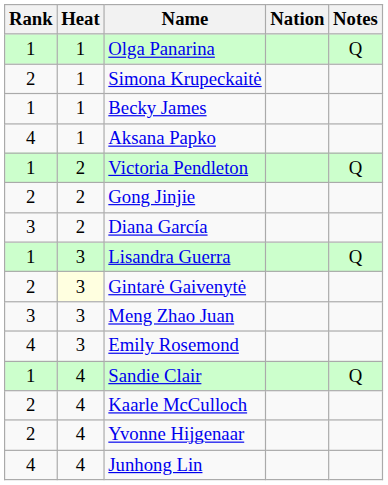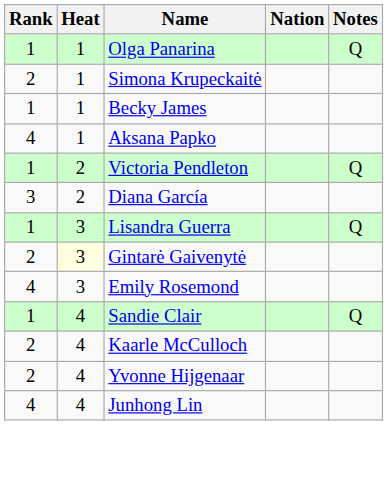 <table class="wikitable sortable" style="text-align:center">
 <tr>
 <th>Rank</th>
 <th>Heat</th>
 <th>Name</th>
 <th>Nation</th>
 <th>Notes</th>
 </tr>
 <tr bgcolor=ccffcc>
 <td>1</td>
 <td>1</td>
 <td align=left><a href='#'>Olga Panarina</a></td>
 <td align=left></td>
 <td>Q</td>
 </tr>
 <tr>
 <td>2</td>
 <td>1</td>
 <td align=left><a href='#'>Simona Krupeckaitė</a></td>
 <td align=left></td>
 <td></td>
 </tr>
 <tr>
 <td>1</td>
 <td>1</td>
 <td align=left><a href='#'>Becky James</a></td>
 <td align=left></td>
 <td></td>
 </tr>
 <tr>
 <td>4</td>
 <td>1</td>
 <td align=left><a href='#'>Aksana Papko</a></td>
 <td align=left></td>
 <td></td>
 </tr>
 <tr bgcolor=ccffcc>
 <td>1</td>
 <td>2</td>
 <td align=left><a href='#'>Victoria Pendleton</a></td>
 <td align=left></td>
 <td>Q</td>
 </tr>
 <tr>
-<td>2</td>
-<td>2</td>
-<td align=left><a href='#'>Gong Jinjie</a></td>
-<td align=left></td>
-<td></td>
-</tr>
-<tr>
 <td>3</td>
 <td>2</td>
 <td align=left><a href='#'>Diana García</a></td>
 <td align=left></td>
 <td></td>
 </tr>
 <tr bgcolor=ccffcc>
 <td>1</td>
 <td>3</td>
 <td align=left><a href='#'>Lisandra Guerra</a></td>
 <td align=left></td>
 <td>Q</td>
 </tr>
 <tr>
 <td>2</td>
 <td style="background: lightyellow;">3</td>
 <td align=left><a href='#'>Gintarė Gaivenytė</a></td>
-<td align=left></td>
-<td></td>
-</tr>
-<tr>
-<td>3</td>
-<td>3</td>
-<td align=left><a href='#'>Meng Zhao Juan</a></td>
 <td align=left></td>
 <td></td>
 </tr>
 <tr>
 <td>4</td>
 <td>3</td>
 <td align=left><a href='#'>Emily Rosemond</a></td>
 <td align=left></td>
 <td></td>
 </tr>
 <tr bgcolor=ccffcc>
 <td>1</td>
 <td>4</td>
 <td align=left><a href='#'>Sandie Clair</a></td>
 <td align=left></td>
 <td>Q</td>
 </tr>
 <tr>
 <td>2</td>
 <td>4</td>
 <td align=left><a href='#'>Kaarle McCulloch</a></td>
 <td align=left></td>
 <td></td>
 </tr>
 <tr>
 <td>2</td>
 <td>4</td>
 <td align=left><a href='#'>Yvonne Hijgenaar</a></td>
 <td align=left></td>
 <td></td>
 </tr>
 <tr>
 <td>4</td>
 <td>4</td>
 <td align=left><a href='#'>Junhong Lin</a></td>
 <td align=left></td>
 <td></td>
 </tr>
 </table>
